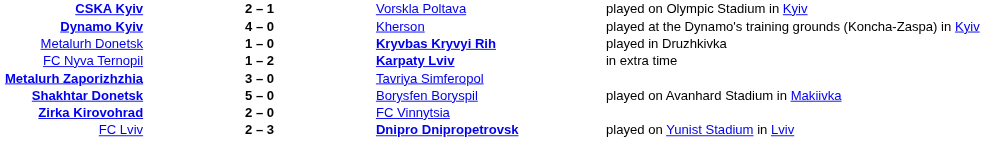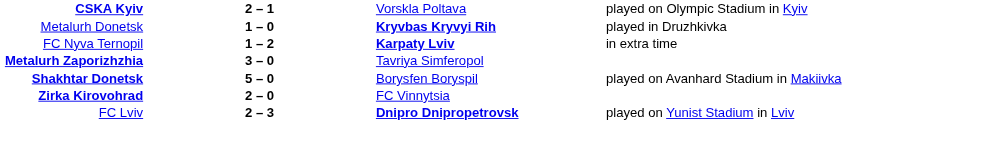 <table width=100% cellspacing=1>
 <tr>
 <th width=20%></th>
 <th width=20%></th>
 <th width=20%></th>
 <th></th>
 </tr>
 <tr style=font-size:90%>
 <td align=right><strong><a href='#'>CSKA Kyiv</a></strong></td>
 <td align=center><strong>2 – 1</strong></td>
 <td><a href='#'>Vorskla Poltava</a></td>
 <td>played on Olympic Stadium in <a href='#'>Kyiv</a></td>
-</tr>
-<tr style=font-size:90%>
-<td align=right><strong><a href='#'>Dynamo Kyiv</a></strong></td>
-<td align=center><strong>4 – 0</strong></td>
-<td><a href='#'>Kherson</a></td>
-<td>played at the Dynamo's training grounds (Koncha-Zaspa) in <a href='#'>Kyiv</a></td>
 </tr>
 <tr style=font-size:90%>
 <td align=right><a href='#'>Metalurh Donetsk</a></td>
 <td align=center><strong>1 – 0</strong></td>
 <td><strong><a href='#'>Kryvbas Kryvyi Rih</a></strong></td>
 <td>played in Druzhkivka</td>
 </tr>
 <tr style=font-size:90%>
 <td align=right><a href='#'>FC Nyva Ternopil</a></td>
 <td align=center><strong>1 – 2</strong></td>
 <td><strong><a href='#'>Karpaty Lviv</a></strong></td>
 <td>in extra time</td>
 </tr>
 <tr style=font-size:90%>
 <td align=right><strong><a href='#'>Metalurh Zaporizhzhia</a></strong></td>
 <td align=center><strong>3 – 0</strong></td>
 <td><a href='#'>Tavriya Simferopol</a></td>
 <td></td>
 </tr>
 <tr style=font-size:90%>
 <td align=right><strong><a href='#'>Shakhtar Donetsk</a></strong></td>
 <td align=center><strong>5 – 0</strong></td>
 <td><a href='#'>Borysfen Boryspil</a></td>
 <td>played on Avanhard Stadium in <a href='#'>Makiivka</a></td>
 </tr>
 <tr style=font-size:90%>
 <td align=right><strong><a href='#'>Zirka Kirovohrad</a></strong></td>
 <td align=center><strong>2 – 0</strong></td>
 <td><a href='#'>FC Vinnytsia</a></td>
 <td></td>
 </tr>
 <tr style=font-size:90%>
 <td align=right><a href='#'>FC Lviv</a></td>
 <td align=center><strong>2 – 3</strong></td>
 <td><strong><a href='#'>Dnipro Dnipropetrovsk</a></strong></td>
 <td>played on <a href='#'>Yunist Stadium</a> in <a href='#'>Lviv</a></td>
 </tr>
 </table>
